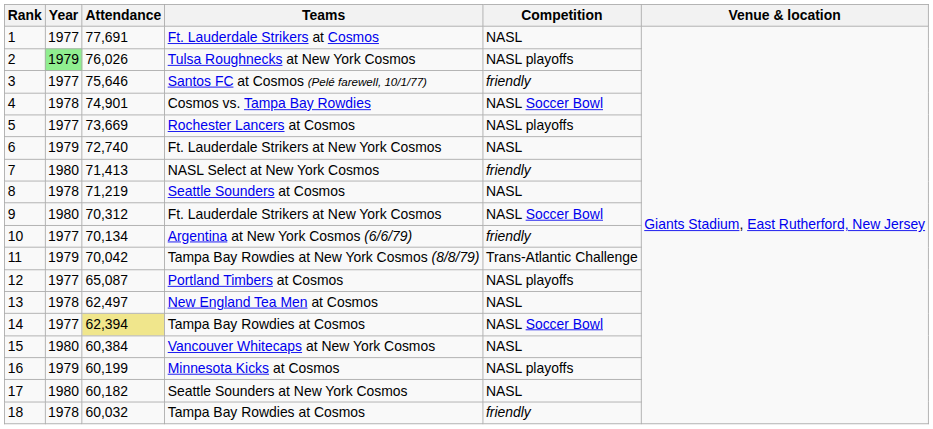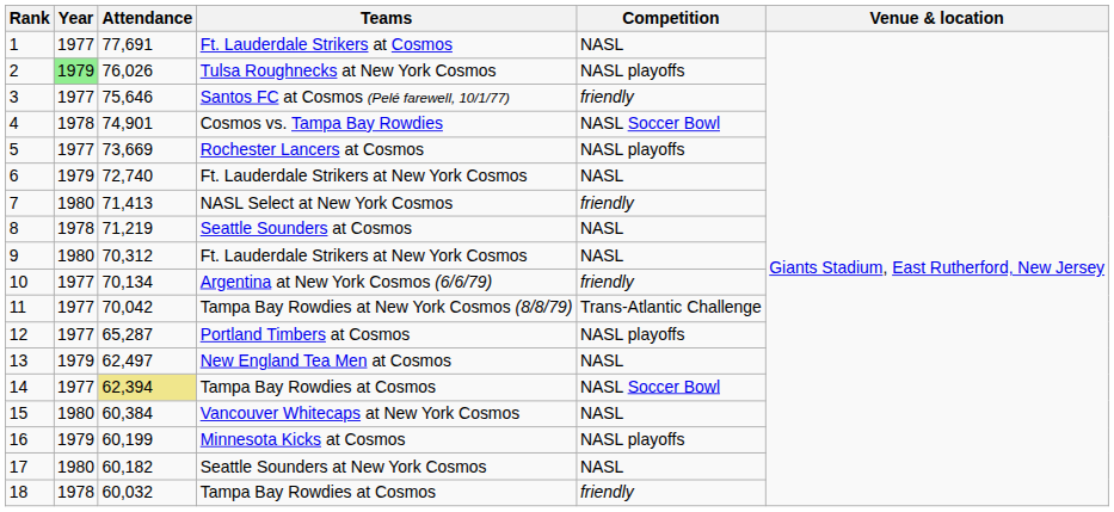 <table class= "wikitable sortable">
 <tr>
 <th scope=col>Rank</th>
 <th scope=col>Year</th>
 <th scope=col>Attendance</th>
 <th scope=col>Teams</th>
 <th scope=col>Competition</th>
 <th scope=col class=unsortable>Venue & location</th>
 </tr>
 <tr>
 <td>1</td>
 <td>1977</td>
 <td>77,691</td>
 <td><a href='#'>Ft. Lauderdale Strikers</a> at <a href='#'>Cosmos</a></td>
 <td>NASL</td>
 <td rowspan=18><a href='#'>Giants Stadium</a>, <a href='#'>East Rutherford, New Jersey</a></td>
 </tr>
 <tr>
 <td>2</td>
 <td style="background: lightgreen;">1979</td>
 <td>76,026</td>
 <td><a href='#'>Tulsa Roughnecks</a> at New York Cosmos</td>
 <td>NASL playoffs</td>
 </tr>
 <tr>
 <td>3</td>
 <td>1977</td>
 <td>75,646</td>
 <td><a href='#'>Santos FC</a> at Cosmos <small><em>(Pelé farewell, 10/1/77)</em></small></td>
 <td><em>friendly</em></td>
 </tr>
 <tr>
 <td>4</td>
 <td>1978</td>
 <td>74,901</td>
 <td>Cosmos vs. <a href='#'>Tampa Bay Rowdies</a></td>
 <td>NASL <a href='#'>Soccer Bowl</a></td>
 </tr>
 <tr>
 <td>5</td>
 <td>1977</td>
 <td>73,669</td>
 <td><a href='#'>Rochester Lancers</a> at Cosmos</td>
 <td>NASL playoffs</td>
 </tr>
 <tr>
 <td>6</td>
 <td>1979</td>
 <td>72,740</td>
 <td>Ft. Lauderdale Strikers at New York Cosmos</td>
 <td>NASL</td>
 </tr>
 <tr>
 <td>7</td>
 <td>1980</td>
 <td>71,413</td>
 <td>NASL Select at New York Cosmos</td>
 <td><em>friendly</em></td>
 </tr>
 <tr>
 <td>8</td>
 <td>1978</td>
 <td>71,219</td>
 <td><a href='#'>Seattle Sounders</a> at Cosmos</td>
 <td>NASL</td>
 </tr>
 <tr>
 <td>9</td>
 <td>1980</td>
 <td>70,312</td>
 <td>Ft. Lauderdale Strikers at New York Cosmos</td>
-<td>NASL <a href='#'>Soccer Bowl</a></td>
+<td>NASL</td>
 </tr>
 <tr>
 <td>10</td>
 <td>1977</td>
 <td>70,134</td>
 <td><a href='#'>Argentina</a> at New York Cosmos <em>(6/6/79)</em></td>
 <td><em>friendly</em></td>
 </tr>
 <tr>
 <td>11</td>
-<td>1979</td>
+<td>1977</td>
 <td>70,042</td>
 <td>Tampa Bay Rowdies at New York Cosmos <em>(8/8/79)</em></td>
 <td>Trans-Atlantic Challenge</td>
 </tr>
 <tr>
 <td>12</td>
 <td>1977</td>
-<td>65,087</td>
+<td>65,287</td>
 <td><a href='#'>Portland Timbers</a> at Cosmos</td>
 <td>NASL playoffs</td>
 </tr>
 <tr>
 <td>13</td>
-<td>1978</td>
+<td>1979</td>
 <td>62,497</td>
 <td><a href='#'>New England Tea Men</a> at Cosmos</td>
 <td>NASL</td>
 </tr>
 <tr>
 <td>14</td>
 <td>1977</td>
 <td style="background: khaki;">62,394</td>
 <td>Tampa Bay Rowdies at Cosmos</td>
 <td>NASL <a href='#'>Soccer Bowl</a></td>
 </tr>
 <tr>
 <td>15</td>
 <td>1980</td>
 <td>60,384</td>
 <td><a href='#'>Vancouver Whitecaps</a> at New York Cosmos</td>
 <td>NASL</td>
 </tr>
 <tr>
 <td>16</td>
 <td>1979</td>
 <td>60,199</td>
 <td><a href='#'>Minnesota Kicks</a> at Cosmos</td>
 <td>NASL playoffs</td>
 </tr>
 <tr>
 <td>17</td>
 <td>1980</td>
 <td>60,182</td>
 <td>Seattle Sounders at New York Cosmos</td>
 <td>NASL</td>
 </tr>
 <tr>
 <td>18</td>
 <td>1978</td>
 <td>60,032</td>
 <td>Tampa Bay Rowdies at Cosmos</td>
 <td><em>friendly</em></td>
 </tr>
 </table>
